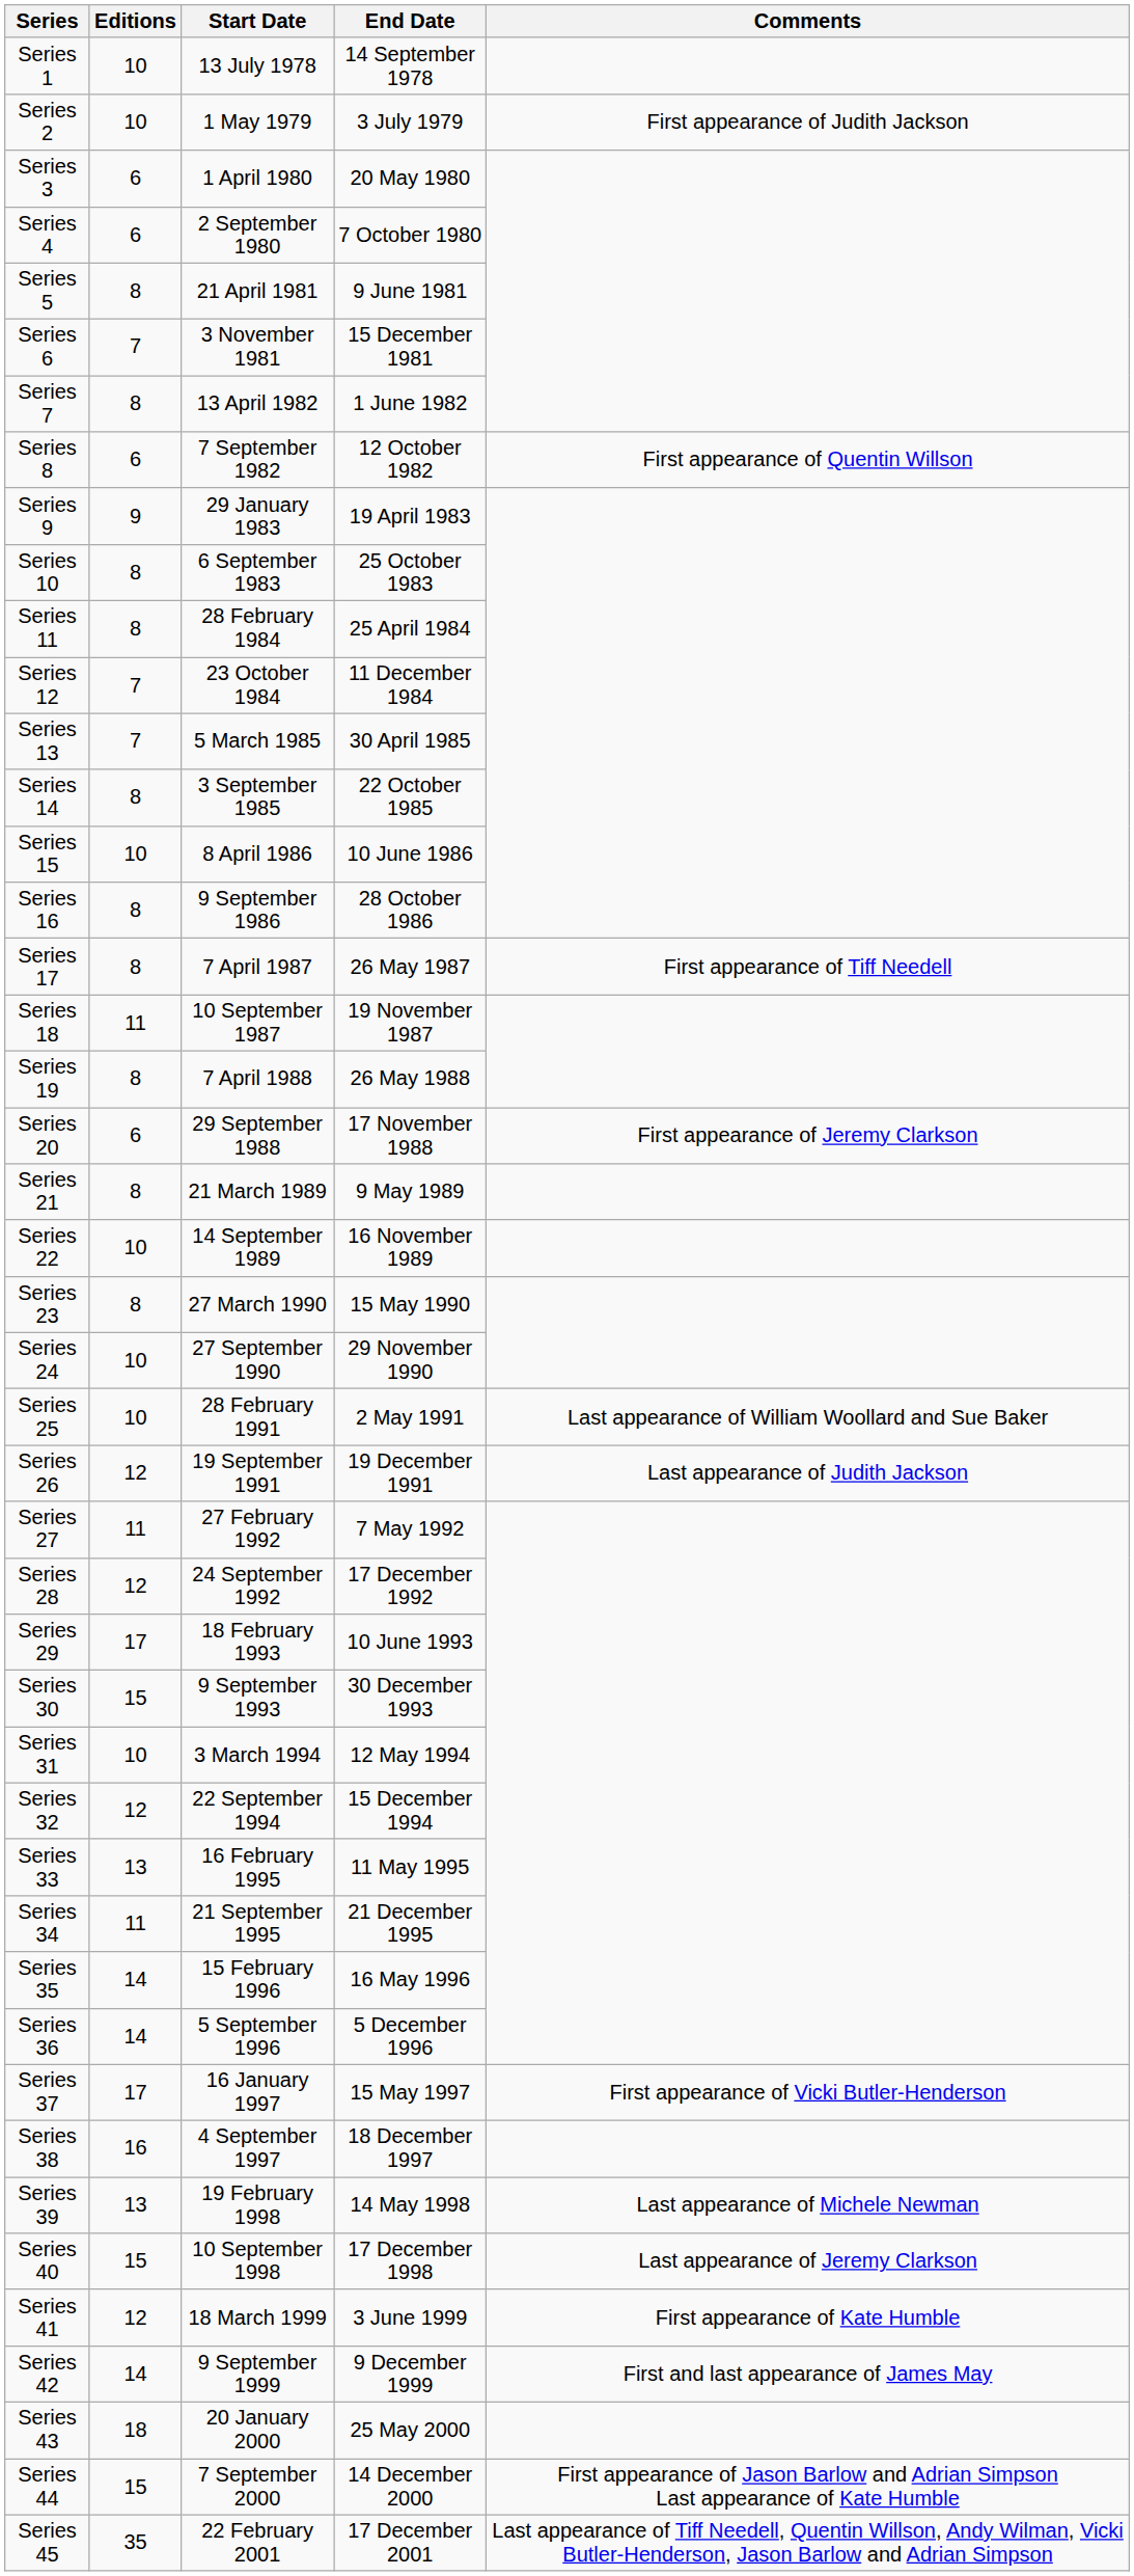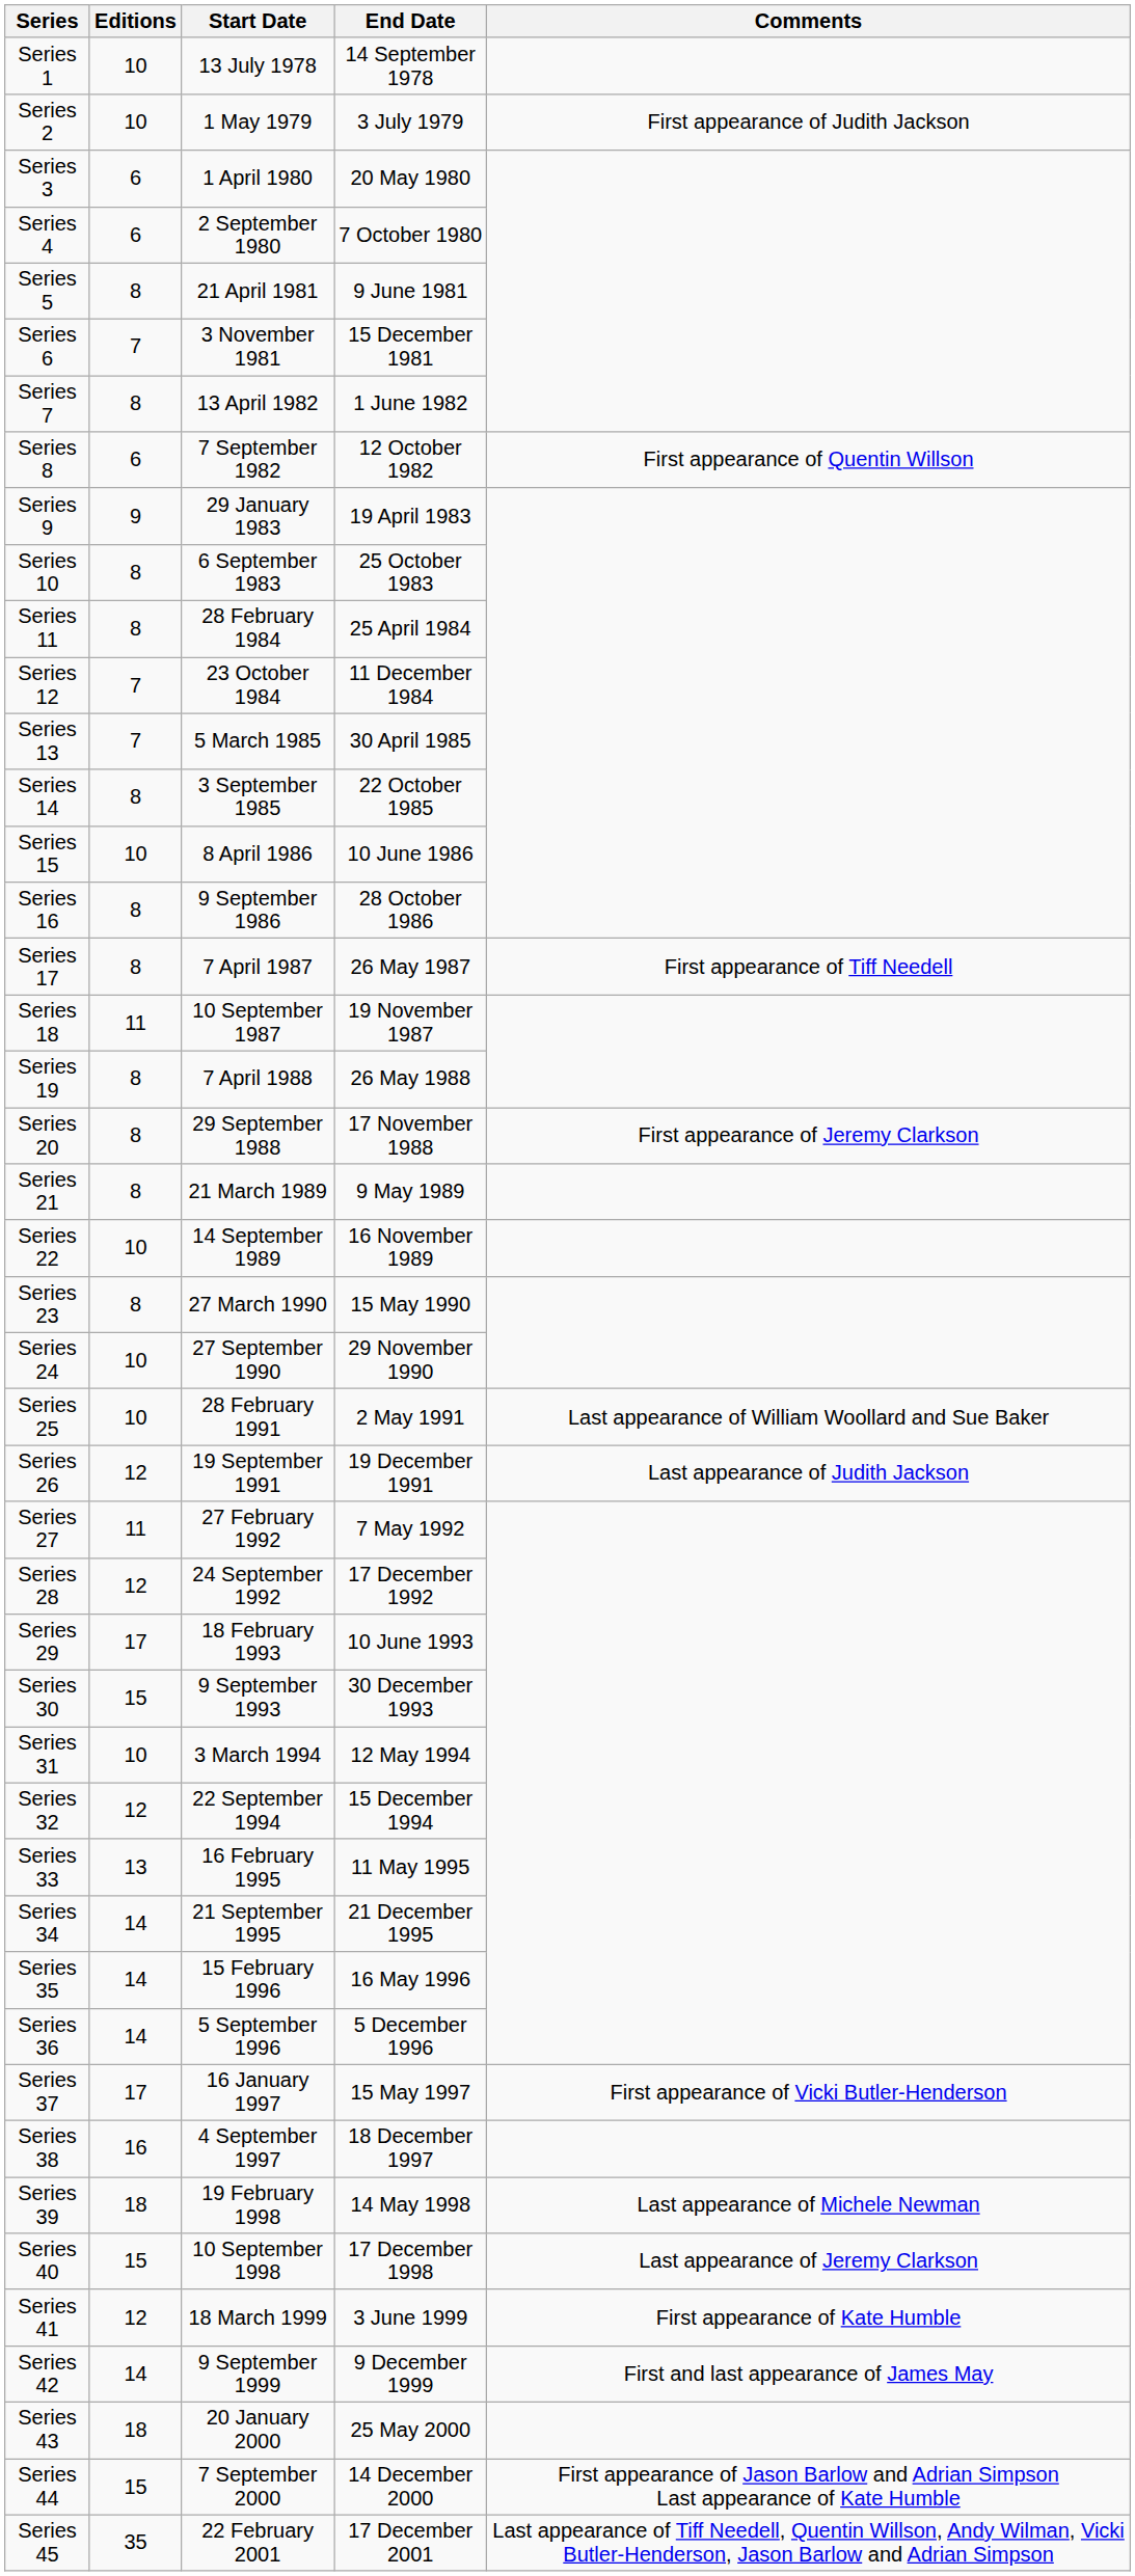 <table class="wikitable" style="text-align: center">
 <tr>
 <th>Series</th>
 <th>Editions</th>
 <th>Start Date</th>
 <th>End Date</th>
 <th>Comments</th>
 </tr>
 <tr>
 <td>Series 1</td>
 <td>10</td>
 <td>13 July 1978</td>
 <td>14 September 1978</td>
 </tr>
 <tr>
 <td>Series 2</td>
 <td>10</td>
 <td>1 May 1979</td>
 <td>3 July 1979</td>
 <td>First appearance of Judith Jackson</td>
 </tr>
 <tr>
 <td>Series 3</td>
 <td>6</td>
 <td>1 April 1980</td>
 <td>20 May 1980</td>
 </tr>
 <tr>
 <td>Series 4</td>
 <td>6</td>
 <td>2 September 1980</td>
 <td>7 October 1980</td>
 </tr>
 <tr>
 <td>Series 5</td>
 <td>8</td>
 <td>21 April 1981</td>
 <td>9 June 1981</td>
 </tr>
 <tr>
 <td>Series 6</td>
 <td>7</td>
 <td>3 November 1981</td>
 <td>15 December 1981</td>
 </tr>
 <tr>
 <td>Series 7</td>
 <td>8</td>
 <td>13 April 1982</td>
 <td>1 June 1982</td>
 </tr>
 <tr>
 <td>Series 8</td>
 <td>6</td>
 <td>7 September 1982</td>
 <td>12 October 1982</td>
 <td>First appearance of <a href='#'>Quentin Willson</a></td>
 </tr>
 <tr>
 <td>Series 9</td>
 <td>9</td>
 <td>29 January 1983</td>
 <td>19 April 1983</td>
 </tr>
 <tr>
 <td>Series 10</td>
 <td>8</td>
 <td>6 September 1983</td>
 <td>25 October 1983</td>
 </tr>
 <tr>
 <td>Series 11</td>
 <td>8</td>
 <td>28 February 1984</td>
 <td>25 April 1984</td>
 </tr>
 <tr>
 <td>Series 12</td>
 <td>7</td>
 <td>23 October 1984</td>
 <td>11 December 1984</td>
 </tr>
 <tr>
 <td>Series 13</td>
 <td>7</td>
 <td>5 March 1985</td>
 <td>30 April 1985</td>
 </tr>
 <tr>
 <td>Series 14</td>
 <td>8</td>
 <td>3 September 1985</td>
 <td>22 October 1985</td>
 </tr>
 <tr>
 <td>Series 15</td>
 <td>10</td>
 <td>8 April 1986</td>
 <td>10 June 1986</td>
 </tr>
 <tr>
 <td>Series 16</td>
 <td>8</td>
 <td>9 September 1986</td>
 <td>28 October 1986</td>
 </tr>
 <tr>
 <td>Series 17</td>
 <td>8</td>
 <td>7 April 1987</td>
 <td>26 May 1987</td>
 <td>First appearance of <a href='#'>Tiff Needell</a></td>
 </tr>
 <tr>
 <td>Series 18</td>
 <td>11</td>
 <td>10 September 1987</td>
 <td>19 November 1987</td>
 </tr>
 <tr>
 <td>Series 19</td>
 <td>8</td>
 <td>7 April 1988</td>
 <td>26 May 1988</td>
 </tr>
 <tr>
 <td>Series 20</td>
-<td>6</td>
+<td>8</td>
 <td>29 September 1988</td>
 <td>17 November 1988</td>
 <td>First appearance of <a href='#'>Jeremy Clarkson</a></td>
 </tr>
 <tr>
 <td>Series 21</td>
 <td>8</td>
 <td>21 March 1989</td>
 <td>9 May 1989</td>
 </tr>
 <tr>
 <td>Series 22</td>
 <td>10</td>
 <td>14 September 1989</td>
 <td>16 November 1989</td>
 <td></td>
 </tr>
 <tr>
 <td>Series 23</td>
 <td>8</td>
 <td>27 March 1990</td>
 <td>15 May 1990</td>
 </tr>
 <tr>
 <td>Series 24</td>
 <td>10</td>
 <td>27 September 1990</td>
 <td>29 November 1990</td>
 </tr>
 <tr>
 <td>Series 25</td>
 <td>10</td>
 <td>28 February 1991</td>
 <td>2 May 1991</td>
 <td>Last appearance of William Woollard and Sue Baker</td>
 </tr>
 <tr>
 <td>Series 26</td>
 <td>12</td>
 <td>19 September 1991</td>
 <td>19 December 1991</td>
 <td>Last appearance of <a href='#'>Judith Jackson</a></td>
 </tr>
 <tr>
 <td>Series 27</td>
 <td>11</td>
 <td>27 February 1992</td>
 <td>7 May 1992</td>
 </tr>
 <tr>
 <td>Series 28</td>
 <td>12</td>
 <td>24 September 1992</td>
 <td>17 December 1992</td>
 </tr>
 <tr>
 <td>Series 29</td>
 <td>17</td>
 <td>18 February 1993</td>
 <td>10 June 1993</td>
 </tr>
 <tr>
 <td>Series 30</td>
 <td>15</td>
 <td>9 September 1993</td>
 <td>30 December 1993</td>
 </tr>
 <tr>
 <td>Series 31</td>
 <td>10</td>
 <td>3 March 1994</td>
 <td>12 May 1994</td>
 </tr>
 <tr>
 <td>Series 32</td>
 <td>12</td>
 <td>22 September 1994</td>
 <td>15 December 1994</td>
 </tr>
 <tr>
 <td>Series 33</td>
 <td>13</td>
 <td>16 February 1995</td>
 <td>11 May 1995</td>
 </tr>
 <tr>
 <td>Series 34</td>
-<td>11</td>
+<td>14</td>
 <td>21 September 1995</td>
 <td>21 December 1995</td>
 </tr>
 <tr>
 <td>Series 35</td>
 <td>14</td>
 <td>15 February 1996</td>
 <td>16 May 1996</td>
 </tr>
 <tr>
 <td>Series 36</td>
 <td>14</td>
 <td>5 September 1996</td>
 <td>5 December 1996</td>
 </tr>
 <tr>
 <td>Series 37</td>
 <td>17</td>
 <td>16 January 1997</td>
 <td>15 May 1997</td>
 <td>First appearance of <a href='#'>Vicki Butler-Henderson</a></td>
 </tr>
 <tr>
 <td>Series 38</td>
 <td>16</td>
 <td>4 September 1997</td>
 <td>18 December 1997</td>
 </tr>
 <tr>
 <td>Series 39</td>
-<td>13</td>
+<td>18</td>
 <td>19 February 1998</td>
 <td>14 May 1998</td>
 <td>Last appearance of <a href='#'>Michele Newman</a></td>
 </tr>
 <tr>
 <td>Series 40</td>
 <td>15</td>
 <td>10 September 1998</td>
 <td>17 December 1998</td>
 <td>Last appearance of <a href='#'>Jeremy Clarkson</a></td>
 </tr>
 <tr>
 <td>Series 41</td>
 <td>12</td>
 <td>18 March 1999</td>
 <td>3 June 1999</td>
 <td>First appearance of <a href='#'>Kate Humble</a></td>
 </tr>
 <tr>
 <td>Series 42</td>
 <td>14</td>
 <td>9 September 1999</td>
 <td>9 December 1999</td>
 <td>First and last appearance of <a href='#'>James May</a></td>
 </tr>
 <tr>
 <td>Series 43</td>
 <td>18</td>
 <td>20 January 2000</td>
 <td>25 May 2000</td>
 </tr>
 <tr>
 <td>Series 44</td>
 <td>15</td>
 <td>7 September 2000</td>
 <td>14 December 2000</td>
 <td>First appearance of <a href='#'>Jason Barlow</a> and <a href='#'>Adrian Simpson</a> <br> Last appearance of <a href='#'>Kate Humble</a></td>
 </tr>
 <tr>
 <td>Series 45</td>
 <td>35</td>
 <td>22 February 2001</td>
 <td>17 December 2001</td>
 <td>Last appearance of <a href='#'>Tiff Needell</a>, <a href='#'>Quentin Willson</a>, <a href='#'>Andy Wilman</a>, <a href='#'>Vicki Butler-Henderson</a>, <a href='#'>Jason Barlow</a> and <a href='#'>Adrian Simpson</a></td>
 </tr>
 </table>
